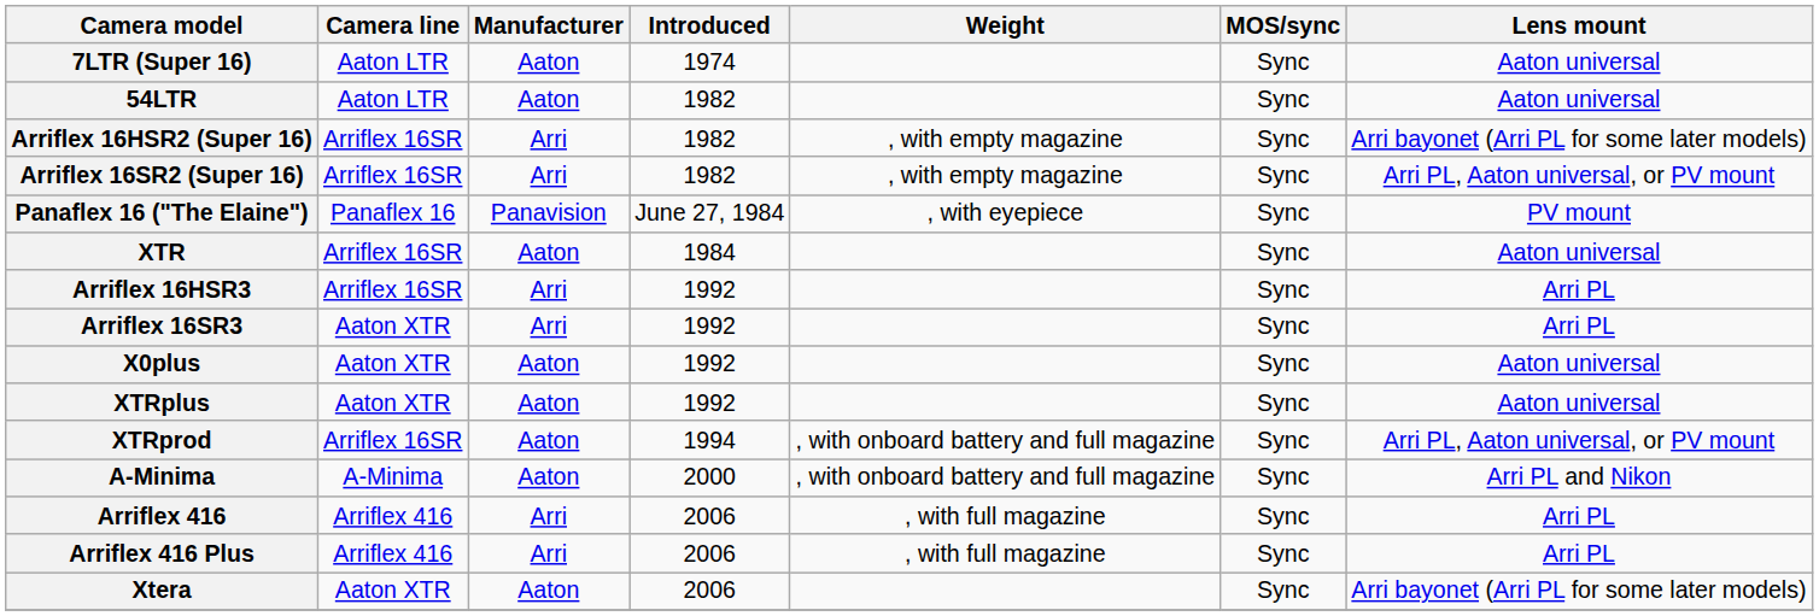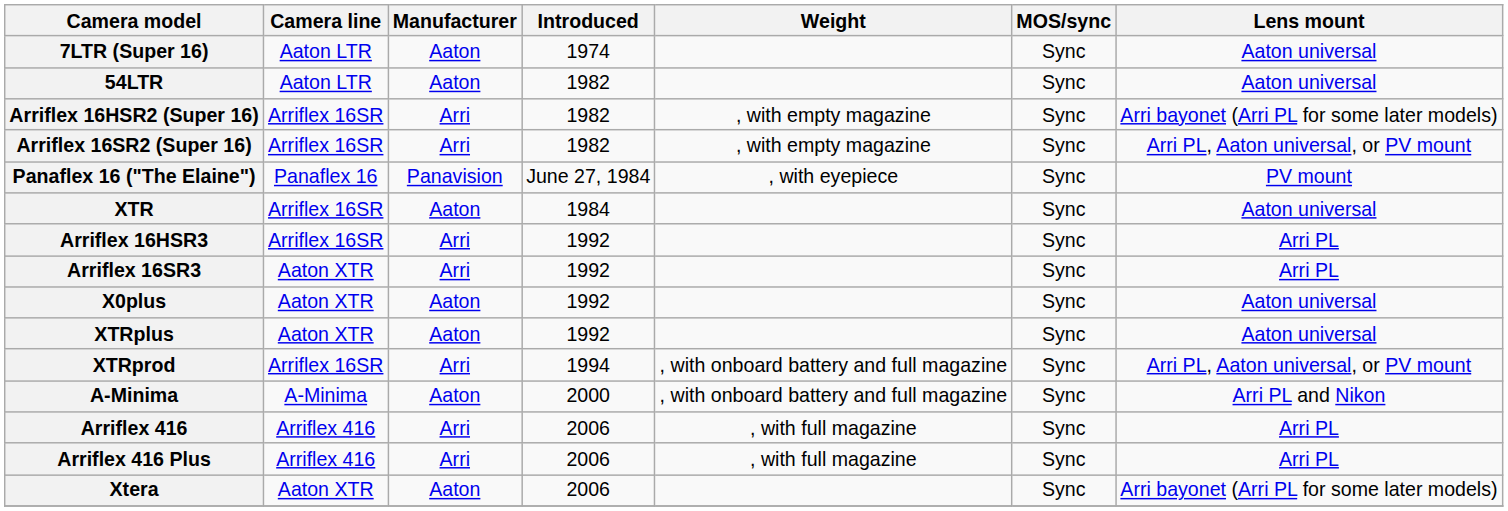 <table class="wikitable sortable" style="font-size: smaller; width: auto; text-align: center;">
 <tr>
 <th>Camera model</th>
 <th>Camera line</th>
 <th>Manufacturer</th>
 <th>Introduced</th>
 <th>Weight</th>
 <th>MOS/sync</th>
 <th>Lens mount</th>
 </tr>
 <tr>
 <th>7LTR (Super 16)</th>
 <td><a href='#'>Aaton LTR</a></td>
 <td><a href='#'>Aaton</a></td>
 <td>1974</td>
 <td></td>
 <td>Sync</td>
 <td><a href='#'>Aaton universal</a></td>
 </tr>
 <tr>
 <th>54LTR</th>
 <td><a href='#'>Aaton LTR</a></td>
 <td><a href='#'>Aaton</a></td>
 <td>1982</td>
 <td></td>
 <td>Sync</td>
 <td><a href='#'>Aaton universal</a></td>
 </tr>
 <tr>
 <th>Arriflex 16HSR2 (Super 16)</th>
 <td><a href='#'>Arriflex 16SR</a></td>
 <td><a href='#'>Arri</a></td>
 <td>1982</td>
 <td>, with empty magazine</td>
 <td>Sync</td>
 <td><a href='#'>Arri bayonet</a> (<a href='#'>Arri PL</a> for some later models)</td>
 </tr>
 <tr>
 <th>Arriflex 16SR2 (Super 16)</th>
 <td><a href='#'>Arriflex 16SR</a></td>
 <td><a href='#'>Arri</a></td>
 <td>1982</td>
 <td>, with empty magazine</td>
 <td>Sync</td>
 <td><a href='#'>Arri PL</a>, <a href='#'>Aaton universal</a>, or <a href='#'>PV mount</a></td>
 </tr>
 <tr>
 <th>Panaflex 16 ("The Elaine")</th>
 <td><a href='#'>Panaflex 16</a></td>
 <td><a href='#'>Panavision</a></td>
 <td>June 27, 1984</td>
 <td>, with eyepiece</td>
 <td>Sync</td>
 <td><a href='#'>PV mount</a></td>
 </tr>
 <tr>
 <th>XTR</th>
 <td><a href='#'>Arriflex 16SR</a></td>
 <td><a href='#'>Aaton</a></td>
 <td>1984</td>
 <td></td>
 <td>Sync</td>
 <td><a href='#'>Aaton universal</a></td>
 </tr>
 <tr>
 <th>Arriflex 16HSR3</th>
 <td><a href='#'>Arriflex 16SR</a></td>
 <td><a href='#'>Arri</a></td>
 <td>1992</td>
 <td></td>
 <td>Sync</td>
 <td><a href='#'>Arri PL</a></td>
 </tr>
 <tr>
 <th>Arriflex 16SR3</th>
 <td><a href='#'>Aaton XTR</a></td>
 <td><a href='#'>Arri</a></td>
 <td>1992</td>
 <td></td>
 <td>Sync</td>
 <td><a href='#'>Arri PL</a></td>
 </tr>
 <tr>
 <th>X0plus</th>
 <td><a href='#'>Aaton XTR</a></td>
 <td><a href='#'>Aaton</a></td>
 <td>1992</td>
 <td></td>
 <td>Sync</td>
 <td><a href='#'>Aaton universal</a></td>
 </tr>
 <tr>
 <th>XTRplus</th>
 <td><a href='#'>Aaton XTR</a></td>
 <td><a href='#'>Aaton</a></td>
 <td>1992</td>
 <td></td>
 <td>Sync</td>
 <td><a href='#'>Aaton universal</a></td>
 </tr>
 <tr>
 <th>XTRprod</th>
 <td><a href='#'>Arriflex 16SR</a></td>
-<td><a href='#'>Aaton</a></td>
+<td><a href='#'>Arri</a></td>
 <td>1994</td>
 <td>, with onboard battery and full magazine</td>
 <td>Sync</td>
 <td><a href='#'>Arri PL</a>, <a href='#'>Aaton universal</a>, or <a href='#'>PV mount</a></td>
 </tr>
 <tr>
 <th>A-Minima</th>
 <td><a href='#'>A-Minima</a></td>
 <td><a href='#'>Aaton</a></td>
 <td>2000</td>
 <td>, with onboard battery and full magazine</td>
 <td>Sync</td>
 <td><a href='#'>Arri PL</a> and <a href='#'>Nikon</a></td>
 </tr>
 <tr>
 <th>Arriflex 416</th>
 <td><a href='#'>Arriflex 416</a></td>
 <td><a href='#'>Arri</a></td>
 <td>2006</td>
 <td>, with full magazine</td>
 <td>Sync</td>
 <td><a href='#'>Arri PL</a></td>
 </tr>
 <tr>
 <th>Arriflex 416 Plus</th>
 <td><a href='#'>Arriflex 416</a></td>
 <td><a href='#'>Arri</a></td>
 <td>2006</td>
 <td>, with full magazine</td>
 <td>Sync</td>
 <td><a href='#'>Arri PL</a></td>
 </tr>
 <tr>
 <th>Xtera</th>
 <td><a href='#'>Aaton XTR</a></td>
 <td><a href='#'>Aaton</a></td>
 <td>2006</td>
 <td></td>
 <td>Sync</td>
 <td><a href='#'>Arri bayonet</a> (<a href='#'>Arri PL</a> for some later models)</td>
 </tr>
 <tr>
 </tr>
 </table>
